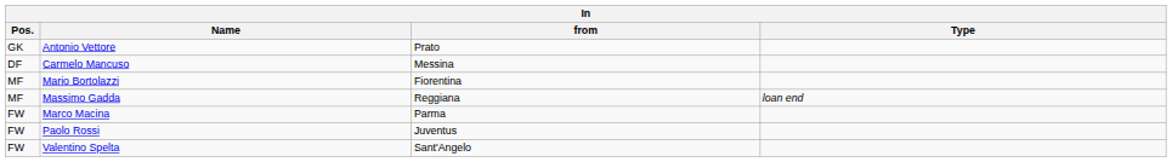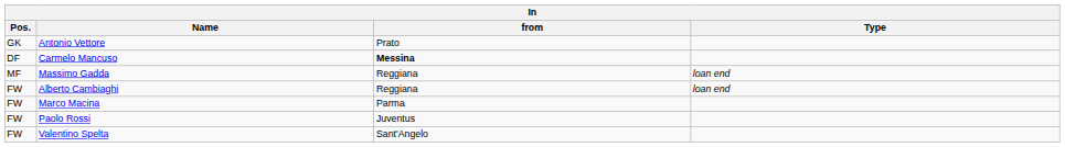 <table class="wikitable" style="font-size:90%;width:99%;">
 <tr>
 <th colspan="4">In</th>
 </tr>
 <tr>
 <th width=3%>Pos.</th>
 <th width=32%>Name</th>
 <th width=30%>from</th>
 <th width=35%>Type</th>
 </tr>
 <tr>
 <td>GK</td>
 <td><a href='#'>Antonio Vettore</a></td>
 <td>Prato</td>
 <td></td>
 </tr>
 <tr>
 <td>DF</td>
 <td><a href='#'>Carmelo Mancuso</a></td>
-<td>Messina</td>
-<td></td>
-</tr>
-<tr>
-<td>MF</td>
-<td><a href='#'>Mario Bortolazzi</a></td>
-<td>Fiorentina</td>
+<td><strong>Messina</strong></td>
 <td></td>
 </tr>
 <tr>
 <td>MF</td>
 <td><a href='#'>Massimo Gadda</a></td>
+<td>Reggiana</td>
+<td><em>loan end</em></td>
+</tr>
+<tr>
+<td>FW</td>
+<td><a href='#'>Alberto Cambiaghi</a></td>
 <td>Reggiana</td>
 <td><em>loan end</em></td>
 </tr>
 <tr>
 <td>FW</td>
 <td><a href='#'>Marco Macina</a></td>
 <td>Parma</td>
 <td></td>
 </tr>
 <tr>
 <td>FW</td>
 <td><a href='#'>Paolo Rossi</a></td>
 <td>Juventus</td>
 <td></td>
 </tr>
 <tr>
 <td>FW</td>
 <td><a href='#'>Valentino Spelta</a></td>
 <td>Sant'Angelo</td>
 <td></td>
 </tr>
 </table>
